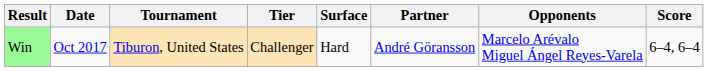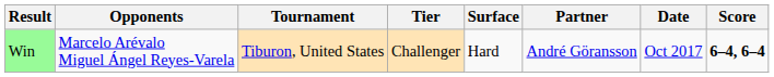 <table class=wikitable>
 <tr>
 <th>Result</th>
-<th>Date</th>
+<th>Opponents</th>
 <th>Tournament</th>
 <th>Tier</th>
 <th>Surface</th>
 <th>Partner</th>
-<th>Opponents</th>
+<th>Date</th>
 <th>Score</th>
 </tr>
 <tr>
 <td style="background:#98FB98">Win</td>
-<td><a href='#'>Oct 2017</a></td>
+<td> <a href='#'>Marcelo Arévalo</a><br> <a href='#'>Miguel Ángel Reyes-Varela</a></td>
 <td bgcolor=moccasin><a href='#'>Tiburon</a>, United States</td>
 <td bgcolor=moccasin>Challenger</td>
 <td>Hard</td>
 <td> <a href='#'>André Göransson</a></td>
-<td> <a href='#'>Marcelo Arévalo</a><br> <a href='#'>Miguel Ángel Reyes-Varela</a></td>
-<td>6–4, 6–4</td>
+<td><a href='#'>Oct 2017</a></td>
+<td><strong>6–4, 6–4</strong></td>
 </tr>
 </table>
